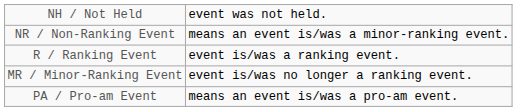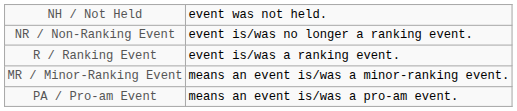 <table class="wikitable" style="font-size:90%">
 <tr>
 <td style="text-align:center; color:#555555;" colspan="4">NH / Not Held</td>
 <td>event was not held.</td>
 </tr>
 <tr>
 <td style="text-align:center; color:#555555;" colspan="4">NR / Non-Ranking Event</td>
-<td>means an event is/was a minor-ranking event.</td>
+<td>event is/was no longer a ranking event.</td>
 </tr>
 <tr>
 <td style="text-align:center; color:#555555;" colspan="4">R / Ranking Event</td>
 <td>event is/was a ranking event.</td>
 </tr>
 <tr>
 <td style="text-align:center; color:#555555;" colspan="4">MR / Minor-Ranking Event</td>
-<td>event is/was no longer a ranking event.</td>
+<td>means an event is/was a minor-ranking event.</td>
 </tr>
 <tr>
 <td style="text-align:center; color:#555555;" colspan="4">PA / Pro-am Event</td>
 <td>means an event is/was a pro-am event.</td>
 </tr>
 </table>
